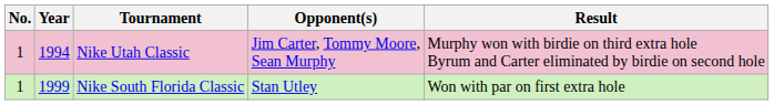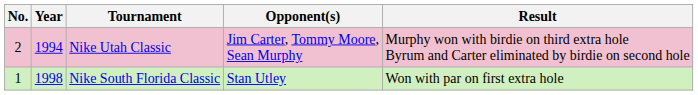 <table class="wikitable" style="font-size:95%;">
 <tr>
 <th>No.</th>
 <th>Year</th>
 <th>Tournament</th>
 <th>Opponent(s)</th>
 <th>Result</th>
 </tr>
 <tr style="background:#F2C1D1;">
-<td align=center>1</td>
+<td align=center>2</td>
 <td><a href='#'>1994</a></td>
 <td><a href='#'>Nike Utah Classic</a></td>
 <td> <a href='#'>Jim Carter</a>,  <a href='#'>Tommy Moore</a>,<br> <a href='#'>Sean Murphy</a></td>
 <td>Murphy won with birdie on third extra hole<br>Byrum and Carter eliminated by birdie on second hole</td>
 </tr>
 <tr style="background:#D0F0C0;">
 <td align=center>1</td>
-<td><a href='#'>1999</a></td>
+<td><a href='#'>1998</a></td>
 <td><a href='#'>Nike South Florida Classic</a></td>
 <td> <a href='#'>Stan Utley</a></td>
 <td>Won with par on first extra hole</td>
 </tr>
 </table>
